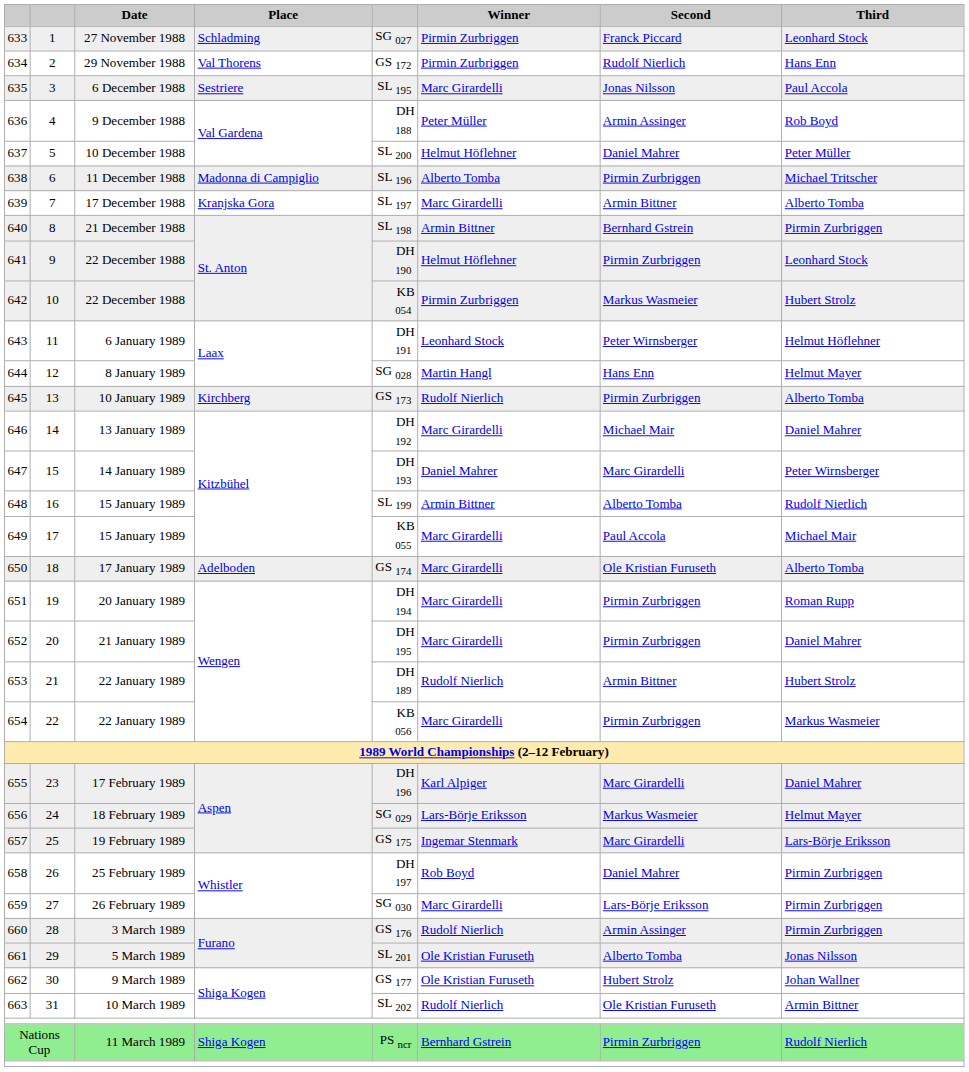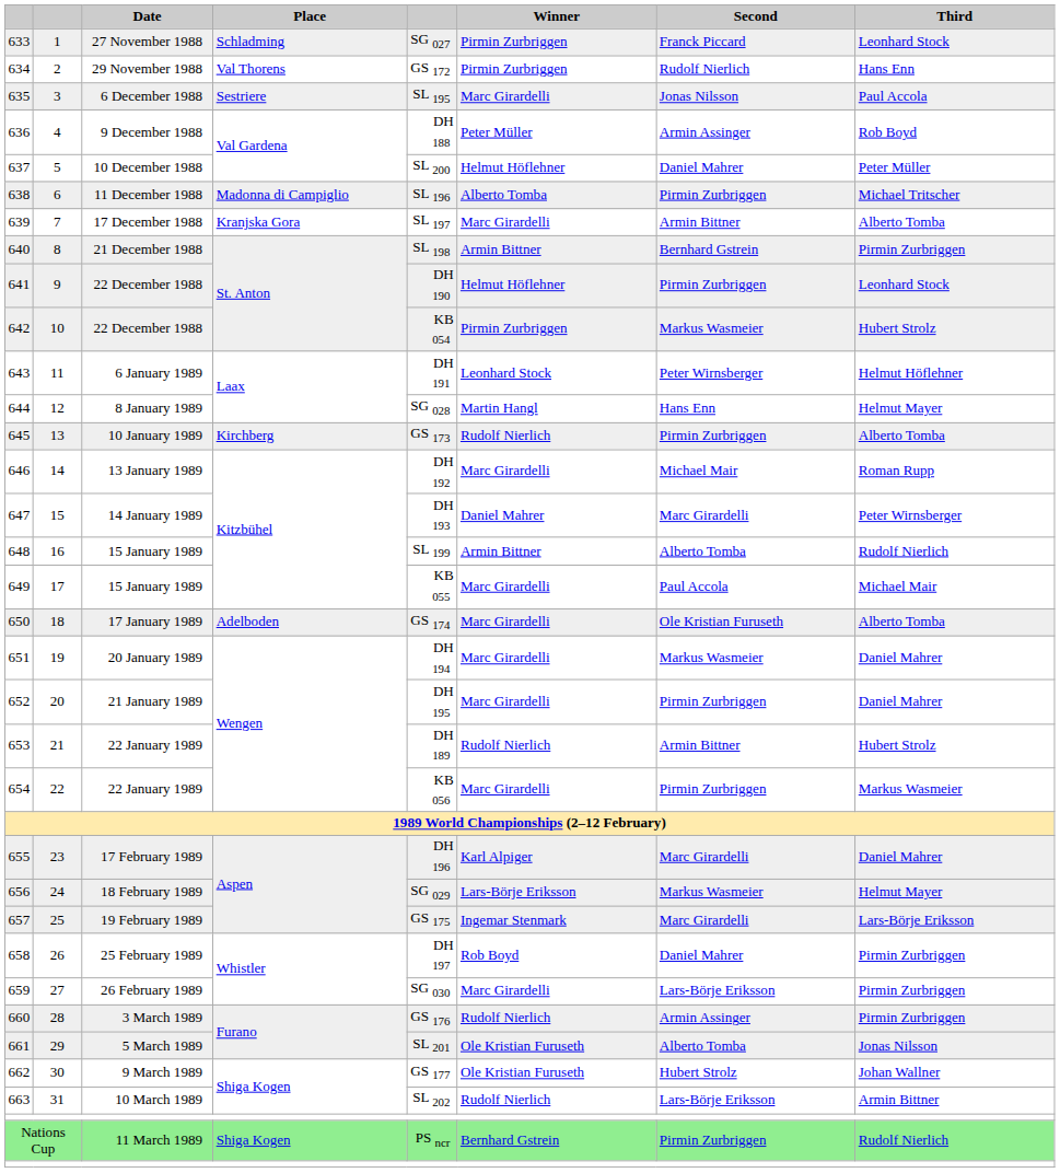 <table class="wikitable plainrowheaders" style="background:#fff; font-size:86%; line-height:16px; border:grey solid 1px; border-collapse:collapse;">
 <tr style="background:#ccc; text-align:center;">
 <td align="center" width="13"></td>
 <td align="center" width="40"></td>
 <td align="center" width="120"><strong>Date</strong></td>
 <td align="center" width="180"><strong>Place</strong></td>
 <td align="center" width="42"></td>
 <td align="center" width="185"><strong>Winner</strong></td>
 <td align="center" width="185"><strong>Second</strong></td>
 <td align="center" width="185"><strong>Third</strong></td>
 </tr>
 <tr bgcolor="#EFEFEF">
 <td align=center>633</td>
 <td align=center>1</td>
 <td align=right>27 November 1988  </td>
 <td> <a href='#'>Schladming</a></td>
 <td align=right>SG <sub>027</sub> </td>
 <td> <a href='#'>Pirmin Zurbriggen</a></td>
 <td> <a href='#'>Franck Piccard</a></td>
 <td> <a href='#'>Leonhard Stock</a></td>
 </tr>
 <tr>
 <td align=center>634</td>
 <td align=center>2</td>
 <td align=right>29 November 1988  </td>
 <td> <a href='#'>Val Thorens</a></td>
 <td align=right>GS <sub>172</sub> </td>
 <td> <a href='#'>Pirmin Zurbriggen</a></td>
 <td> <a href='#'>Rudolf Nierlich</a></td>
 <td> <a href='#'>Hans Enn</a></td>
 </tr>
 <tr bgcolor="#EFEFEF">
 <td align=center>635</td>
 <td align=center>3</td>
 <td align=right>6 December 1988  </td>
 <td> <a href='#'>Sestriere</a></td>
 <td align=right>SL <sub>195</sub> </td>
 <td> <a href='#'>Marc Girardelli</a></td>
 <td> <a href='#'>Jonas Nilsson</a></td>
 <td> <a href='#'>Paul Accola</a></td>
 </tr>
 <tr>
 <td align=center>636</td>
 <td align=center>4</td>
 <td align=right>9 December 1988  </td>
 <td rowspan=2> <a href='#'>Val Gardena</a></td>
 <td align=right>DH <sub>188</sub> </td>
 <td> <a href='#'>Peter Müller</a></td>
 <td> <a href='#'>Armin Assinger</a></td>
 <td> <a href='#'>Rob Boyd</a></td>
 </tr>
 <tr>
 <td align=center>637</td>
 <td align=center>5</td>
 <td align=right>10 December 1988  </td>
 <td align=right>SL <sub>200</sub> </td>
 <td> <a href='#'>Helmut Höflehner</a></td>
 <td> <a href='#'>Daniel Mahrer</a></td>
 <td> <a href='#'>Peter Müller</a></td>
 </tr>
 <tr bgcolor="#EFEFEF">
 <td align=center>638</td>
 <td align=center>6</td>
 <td align=right>11 December 1988  </td>
 <td> <a href='#'>Madonna di Campiglio</a></td>
 <td align=right>SL <sub>196</sub> </td>
 <td> <a href='#'>Alberto Tomba</a></td>
 <td> <a href='#'>Pirmin Zurbriggen</a></td>
 <td> <a href='#'>Michael Tritscher</a></td>
 </tr>
 <tr>
 <td align=center>639</td>
 <td align=center>7</td>
 <td align=right>17 December 1988  </td>
 <td> <a href='#'>Kranjska Gora</a></td>
 <td align=right>SL <sub>197</sub> </td>
 <td> <a href='#'>Marc Girardelli</a></td>
 <td> <a href='#'>Armin Bittner</a></td>
 <td> <a href='#'>Alberto Tomba</a></td>
 </tr>
 <tr bgcolor="#EFEFEF">
 <td align=center>640</td>
 <td align=center>8</td>
 <td align=right>21 December 1988  </td>
 <td rowspan=3> <a href='#'>St. Anton</a></td>
 <td align=right>SL <sub>198</sub> </td>
 <td> <a href='#'>Armin Bittner</a></td>
 <td> <a href='#'>Bernhard Gstrein</a></td>
 <td> <a href='#'>Pirmin Zurbriggen</a></td>
 </tr>
 <tr bgcolor="#EFEFEF">
 <td align=center>641</td>
 <td align=center>9</td>
 <td align=right>22 December 1988  </td>
 <td align=right>DH <sub>190</sub> </td>
 <td> <a href='#'>Helmut Höflehner</a></td>
 <td> <a href='#'>Pirmin Zurbriggen</a></td>
 <td> <a href='#'>Leonhard Stock</a></td>
 </tr>
 <tr bgcolor="#EFEFEF">
 <td align=center>642</td>
 <td align=center>10</td>
 <td align=right>22 December 1988  </td>
 <td align=right>KB <sub>054</sub> </td>
 <td> <a href='#'>Pirmin Zurbriggen</a></td>
 <td> <a href='#'>Markus Wasmeier</a></td>
 <td> <a href='#'>Hubert Strolz</a></td>
 </tr>
 <tr>
 <td align=center>643</td>
 <td align=center>11</td>
 <td align=right>6 January 1989  </td>
 <td rowspan=2> <a href='#'>Laax</a></td>
 <td align=right>DH <sub>191</sub> </td>
 <td> <a href='#'>Leonhard Stock</a></td>
 <td> <a href='#'>Peter Wirnsberger</a></td>
 <td> <a href='#'>Helmut Höflehner</a></td>
 </tr>
 <tr>
 <td align=center>644</td>
 <td align=center>12</td>
 <td align=right>8 January 1989  </td>
 <td align=right>SG <sub>028</sub> </td>
 <td> <a href='#'>Martin Hangl</a></td>
 <td> <a href='#'>Hans Enn</a></td>
 <td> <a href='#'>Helmut Mayer</a></td>
 </tr>
 <tr bgcolor="#EFEFEF">
 <td align=center>645</td>
 <td align=center>13</td>
 <td align=right>10 January 1989  </td>
 <td> <a href='#'>Kirchberg</a></td>
 <td align=right>GS <sub>173</sub> </td>
 <td> <a href='#'>Rudolf Nierlich</a></td>
 <td> <a href='#'>Pirmin Zurbriggen</a></td>
 <td> <a href='#'>Alberto Tomba</a></td>
 </tr>
 <tr>
 <td align=center>646</td>
 <td align=center>14</td>
 <td align=right>13 January 1989  </td>
 <td rowspan=4> <a href='#'>Kitzbühel</a></td>
 <td align=right>DH <sub>192</sub> </td>
 <td> <a href='#'>Marc Girardelli</a></td>
 <td> <a href='#'>Michael Mair</a></td>
-<td> <a href='#'>Daniel Mahrer</a></td>
+<td> <a href='#'>Roman Rupp</a></td>
 </tr>
 <tr>
 <td align=center>647</td>
 <td align=center>15</td>
 <td align=right>14 January 1989  </td>
 <td align=right>DH <sub>193</sub> </td>
 <td> <a href='#'>Daniel Mahrer</a></td>
 <td> <a href='#'>Marc Girardelli</a></td>
 <td> <a href='#'>Peter Wirnsberger</a></td>
 </tr>
 <tr>
 <td align=center>648</td>
 <td align=center>16</td>
 <td align=right>15 January 1989  </td>
 <td align=right>SL <sub>199</sub> </td>
 <td> <a href='#'>Armin Bittner</a></td>
 <td> <a href='#'>Alberto Tomba</a></td>
 <td> <a href='#'>Rudolf Nierlich</a></td>
 </tr>
 <tr>
 <td align=center>649</td>
 <td align=center>17</td>
 <td align=right>15 January 1989  </td>
 <td align=right>KB <sub>055</sub> </td>
 <td> <a href='#'>Marc Girardelli</a></td>
 <td> <a href='#'>Paul Accola</a></td>
 <td> <a href='#'>Michael Mair</a></td>
 </tr>
 <tr bgcolor="#EFEFEF">
 <td align=center>650</td>
 <td align=center>18</td>
 <td align=right>17 January 1989  </td>
 <td> <a href='#'>Adelboden</a></td>
 <td align=right>GS <sub>174</sub> </td>
 <td> <a href='#'>Marc Girardelli</a></td>
 <td> <a href='#'>Ole Kristian Furuseth</a></td>
 <td> <a href='#'>Alberto Tomba</a></td>
 </tr>
 <tr>
 <td align=center>651</td>
 <td align=center>19</td>
 <td align=right>20 January 1989  </td>
 <td rowspan=4> <a href='#'>Wengen</a></td>
 <td align=right>DH <sub>194</sub> </td>
 <td> <a href='#'>Marc Girardelli</a></td>
-<td> <a href='#'>Pirmin Zurbriggen</a></td>
-<td> <a href='#'>Roman Rupp</a></td>
+<td> <a href='#'>Markus Wasmeier</a></td>
+<td> <a href='#'>Daniel Mahrer</a></td>
 </tr>
 <tr>
 <td align=center>652</td>
 <td align=center>20</td>
 <td align=right>21 January 1989  </td>
 <td align=right>DH <sub>195</sub> </td>
 <td> <a href='#'>Marc Girardelli</a></td>
 <td> <a href='#'>Pirmin Zurbriggen</a></td>
 <td> <a href='#'>Daniel Mahrer</a></td>
 </tr>
 <tr>
 <td align=center>653</td>
 <td align=center>21</td>
 <td align=right>22 January 1989  </td>
 <td align=right>DH <sub>189</sub> </td>
 <td> <a href='#'>Rudolf Nierlich</a></td>
 <td> <a href='#'>Armin Bittner</a></td>
 <td> <a href='#'>Hubert Strolz</a></td>
 </tr>
 <tr>
 <td align=center>654</td>
 <td align=center>22</td>
 <td align=right>22 January 1989  </td>
 <td align=right>KB <sub>056</sub> </td>
 <td> <a href='#'>Marc Girardelli</a></td>
 <td> <a href='#'>Pirmin Zurbriggen</a></td>
 <td> <a href='#'>Markus Wasmeier</a></td>
 </tr>
 <tr style="background:#FFEBAD">
 <td colspan="8" style="text-align:center;"><strong><a href='#'>1989 World Championships</a> (2–12 February)</strong></td>
 </tr>
 <tr bgcolor="#EFEFEF">
 <td align=center>655</td>
 <td align=center>23</td>
 <td align=right>17 February 1989  </td>
 <td rowspan=3> <a href='#'>Aspen</a></td>
 <td align=right>DH <sub>196</sub> </td>
 <td> <a href='#'>Karl Alpiger</a></td>
 <td> <a href='#'>Marc Girardelli</a></td>
 <td> <a href='#'>Daniel Mahrer</a></td>
 </tr>
 <tr bgcolor="#EFEFEF">
 <td align=center>656</td>
 <td align=center>24</td>
 <td align=right>18 February 1989  </td>
 <td align=right>SG <sub>029</sub> </td>
 <td> <a href='#'>Lars-Börje Eriksson</a></td>
 <td> <a href='#'>Markus Wasmeier</a></td>
 <td> <a href='#'>Helmut Mayer</a></td>
 </tr>
 <tr bgcolor="#EFEFEF">
 <td align=center>657</td>
 <td align=center>25</td>
 <td align=right>19 February 1989  </td>
 <td align=right>GS <sub>175</sub> </td>
 <td> <a href='#'>Ingemar Stenmark</a></td>
 <td> <a href='#'>Marc Girardelli</a></td>
 <td> <a href='#'>Lars-Börje Eriksson</a></td>
 </tr>
 <tr>
 <td align=center>658</td>
 <td align=center>26</td>
 <td align=right>25 February 1989  </td>
 <td rowspan=2> <a href='#'>Whistler</a></td>
 <td align=right>DH <sub>197</sub> </td>
 <td> <a href='#'>Rob Boyd</a></td>
 <td> <a href='#'>Daniel Mahrer</a></td>
 <td> <a href='#'>Pirmin Zurbriggen</a></td>
 </tr>
 <tr>
 <td align=center>659</td>
 <td align=center>27</td>
 <td align=right>26 February 1989  </td>
 <td align=right>SG <sub>030</sub> </td>
 <td> <a href='#'>Marc Girardelli</a></td>
 <td> <a href='#'>Lars-Börje Eriksson</a></td>
 <td> <a href='#'>Pirmin Zurbriggen</a></td>
 </tr>
 <tr bgcolor="#EFEFEF">
 <td align=center>660</td>
 <td align=center>28</td>
 <td align=right>3 March 1989  </td>
 <td rowspan=2> <a href='#'>Furano</a></td>
 <td align=right>GS <sub>176</sub> </td>
 <td> <a href='#'>Rudolf Nierlich</a></td>
 <td> <a href='#'>Armin Assinger</a></td>
 <td> <a href='#'>Pirmin Zurbriggen</a></td>
 </tr>
 <tr bgcolor="#EFEFEF">
 <td align=center>661</td>
 <td align=center>29</td>
 <td align=right>5 March 1989  </td>
 <td align=right>SL <sub>201</sub> </td>
 <td> <a href='#'>Ole Kristian Furuseth</a></td>
 <td> <a href='#'>Alberto Tomba</a></td>
 <td> <a href='#'>Jonas Nilsson</a></td>
 </tr>
 <tr>
 <td align=center>662</td>
 <td align=center>30</td>
 <td align=right>9 March 1989  </td>
 <td rowspan=2> <a href='#'>Shiga Kogen</a></td>
 <td align=right>GS <sub>177</sub> </td>
 <td> <a href='#'>Ole Kristian Furuseth</a></td>
 <td> <a href='#'>Hubert Strolz</a></td>
 <td> <a href='#'>Johan Wallner</a></td>
 </tr>
 <tr>
 <td align=center>663</td>
 <td align=center>31</td>
 <td align=right>10 March 1989  </td>
 <td align=right>SL <sub>202</sub> </td>
 <td> <a href='#'>Rudolf Nierlich</a></td>
-<td> <a href='#'>Ole Kristian Furuseth</a></td>
+<td> <a href='#'>Lars-Börje Eriksson</a></td>
 <td> <a href='#'>Armin Bittner</a></td>
 </tr>
 <tr>
 <td colspan=8></td>
 </tr>
 <tr bgcolor=#90EE90>
 <td colspan=2 align=center>Nations Cup</td>
 <td align=right>11 March 1989  </td>
 <td> <a href='#'>Shiga Kogen</a></td>
 <td align=right>PS <sub>ncr</sub> </td>
 <td> <a href='#'>Bernhard Gstrein</a></td>
 <td> <a href='#'>Pirmin Zurbriggen</a></td>
 <td> <a href='#'>Rudolf Nierlich</a></td>
 </tr>
 <tr>
 <td colspan=8></td>
 </tr>
 </table>
